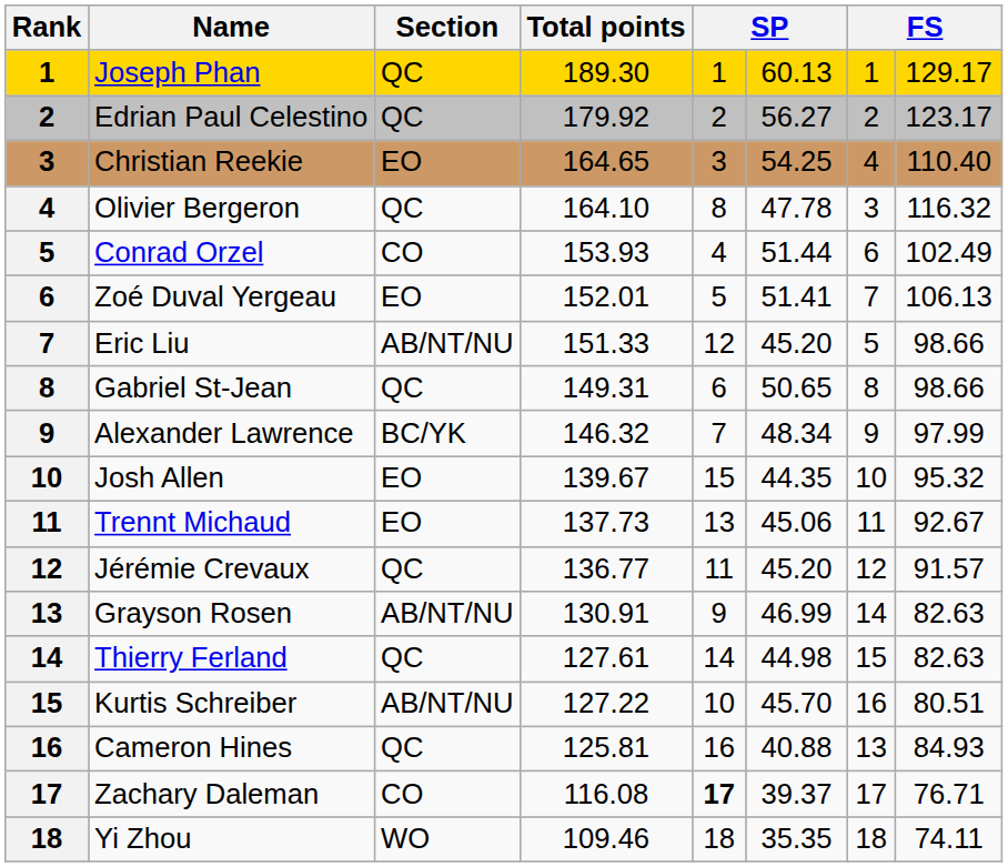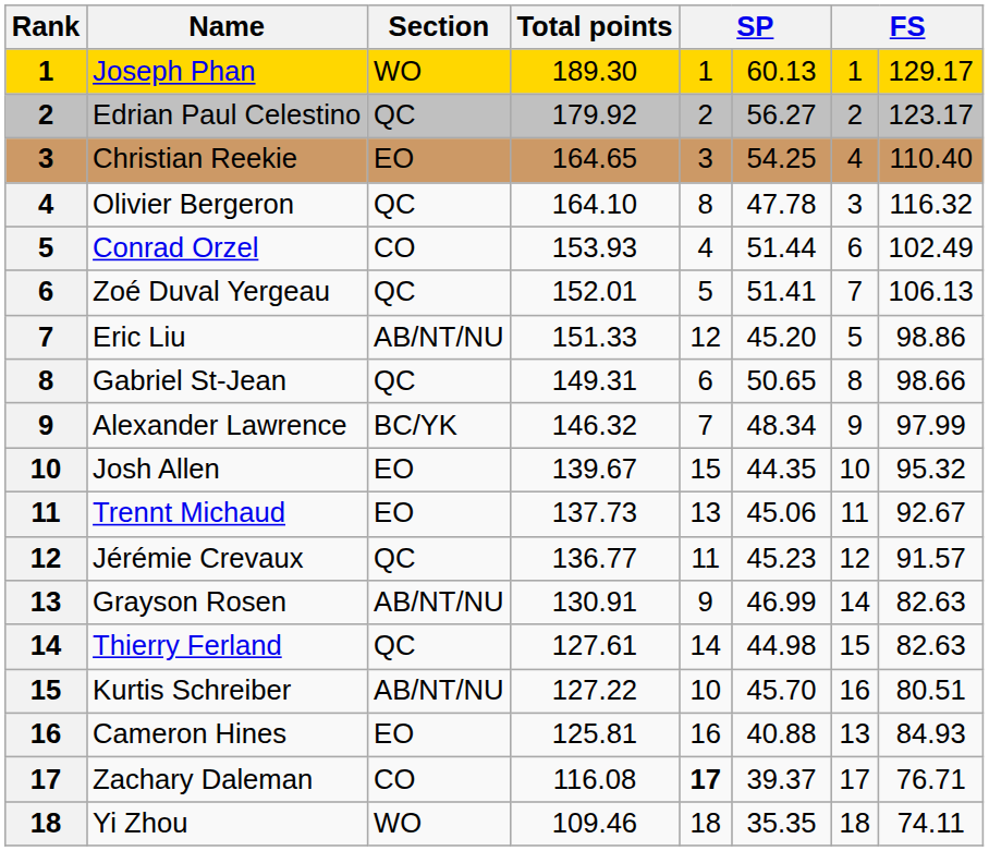 <table class="wikitable sortable">
 <tr>
 <th>Rank</th>
 <th>Name</th>
 <th>Section</th>
 <th>Total points</th>
 <th colspan="2" width="80px"><a href='#'>SP</a></th>
 <th colspan="2" width="80px"><a href='#'>FS</a></th>
 </tr>
 <tr bgcolor="gold">
 <td align="center"><strong>1</strong></td>
 <td><a href='#'>Joseph Phan</a></td>
-<td>QC</td>
+<td>WO</td>
 <td align="center">189.30</td>
 <td align="center">1</td>
 <td align="center">60.13</td>
 <td align="center">1</td>
 <td align="center">129.17</td>
 </tr>
 <tr bgcolor="silver">
 <td align="center"><strong>2</strong></td>
 <td>Edrian Paul Celestino</td>
 <td>QC</td>
 <td align="center">179.92</td>
 <td align="center">2</td>
 <td align="center">56.27</td>
 <td align="center">2</td>
 <td align="center">123.17</td>
 </tr>
 <tr bgcolor="cc9966">
 <td align="center"><strong>3</strong></td>
 <td>Christian Reekie</td>
 <td>EO</td>
 <td align="center">164.65</td>
 <td align="center">3</td>
 <td align="center">54.25</td>
 <td align="center">4</td>
 <td align="center">110.40</td>
 </tr>
 <tr>
 <th>4</th>
 <td>Olivier Bergeron</td>
 <td>QC</td>
 <td align="center">164.10</td>
 <td align="center">8</td>
 <td align="center">47.78</td>
 <td align="center">3</td>
 <td align="center">116.32</td>
 </tr>
 <tr>
 <th>5</th>
 <td><a href='#'>Conrad Orzel</a></td>
 <td>CO</td>
 <td align="center">153.93</td>
 <td align="center">4</td>
 <td align="center">51.44</td>
 <td align="center">6</td>
 <td align="center">102.49</td>
 </tr>
 <tr>
 <th>6</th>
 <td>Zoé Duval Yergeau</td>
-<td>EO</td>
+<td>QC</td>
 <td align="center">152.01</td>
 <td align="center">5</td>
 <td align="center">51.41</td>
 <td align="center">7</td>
 <td align="center">106.13</td>
 </tr>
 <tr>
 <th>7</th>
 <td>Eric Liu</td>
 <td>AB/NT/NU</td>
 <td align="center">151.33</td>
 <td align="center">12</td>
 <td align="center">45.20</td>
 <td align="center">5</td>
-<td align="center">98.66</td>
+<td align="center">98.86</td>
 </tr>
 <tr>
 <th>8</th>
 <td>Gabriel St-Jean</td>
 <td>QC</td>
 <td align="center">149.31</td>
 <td align="center">6</td>
 <td align="center">50.65</td>
 <td align="center">8</td>
 <td align="center">98.66</td>
 </tr>
 <tr>
 <th>9</th>
 <td>Alexander Lawrence</td>
 <td>BC/YK</td>
 <td align="center">146.32</td>
 <td align="center">7</td>
 <td align="center">48.34</td>
 <td align="center">9</td>
 <td align="center">97.99</td>
 </tr>
 <tr>
 <th>10</th>
 <td>Josh Allen</td>
 <td>EO</td>
 <td align="center">139.67</td>
 <td align="center">15</td>
 <td align="center">44.35</td>
 <td align="center">10</td>
 <td align="center">95.32</td>
 </tr>
 <tr>
 <th>11</th>
 <td><a href='#'>Trennt Michaud</a></td>
 <td>EO</td>
 <td align="center">137.73</td>
 <td align="center">13</td>
 <td align="center">45.06</td>
 <td align="center">11</td>
 <td align="center">92.67</td>
 </tr>
 <tr>
 <th>12</th>
 <td>Jérémie Crevaux</td>
 <td>QC</td>
 <td align="center">136.77</td>
 <td align="center">11</td>
-<td align="center">45.20</td>
+<td align="center">45.23</td>
 <td align="center">12</td>
 <td align="center">91.57</td>
 </tr>
 <tr>
 <th>13</th>
 <td>Grayson Rosen</td>
 <td>AB/NT/NU</td>
 <td align="center">130.91</td>
 <td align="center">9</td>
 <td align="center">46.99</td>
 <td align="center">14</td>
 <td align="center">82.63</td>
 </tr>
 <tr>
 <th>14</th>
 <td><a href='#'>Thierry Ferland</a></td>
 <td>QC</td>
 <td align="center">127.61</td>
 <td align="center">14</td>
 <td align="center">44.98</td>
 <td align="center">15</td>
 <td align="center">82.63</td>
 </tr>
 <tr>
 <th>15</th>
 <td>Kurtis Schreiber</td>
 <td>AB/NT/NU</td>
 <td align="center">127.22</td>
 <td align="center">10</td>
 <td align="center">45.70</td>
 <td align="center">16</td>
 <td align="center">80.51</td>
 </tr>
 <tr>
 <th>16</th>
 <td>Cameron Hines</td>
-<td>QC</td>
+<td>EO</td>
 <td align="center">125.81</td>
 <td align="center">16</td>
 <td align="center">40.88</td>
 <td align="center">13</td>
 <td align="center">84.93</td>
 </tr>
 <tr>
 <th>17</th>
 <td>Zachary Daleman</td>
 <td>CO</td>
 <td align="center">116.08</td>
 <td align="center"><strong>17</strong></td>
 <td align="center">39.37</td>
 <td align="center">17</td>
 <td align="center">76.71</td>
 </tr>
 <tr>
 <th>18</th>
 <td>Yi Zhou</td>
 <td>WO</td>
 <td align="center">109.46</td>
 <td align="center">18</td>
 <td align="center">35.35</td>
 <td align="center">18</td>
 <td align="center">74.11</td>
 </tr>
 </table>
